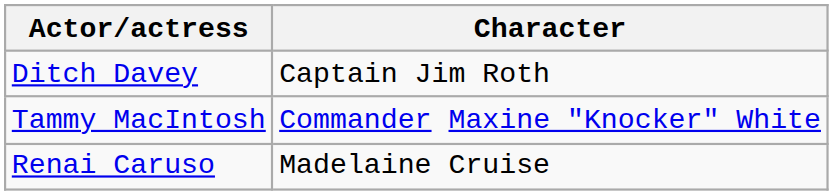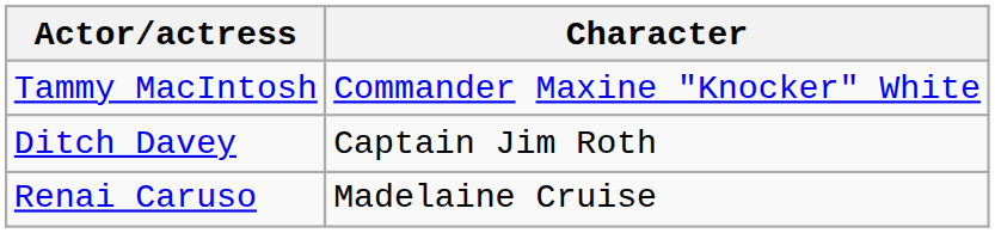 <table class="wikitable">
 <tr>
 <th>Actor/actress</th>
 <th>Character</th>
 </tr>
 <tr>
+<td><a href='#'>Tammy MacIntosh</a></td>
+<td><a href='#'>Commander</a> <a href='#'>Maxine "Knocker" White</a></td>
+</tr>
+<tr>
 <td><a href='#'>Ditch Davey</a></td>
 <td>Captain Jim Roth</td>
-</tr>
-<tr>
-<td><a href='#'>Tammy MacIntosh</a></td>
-<td><a href='#'>Commander</a> <a href='#'>Maxine "Knocker" White</a></td>
 </tr>
 <tr>
 <td><a href='#'>Renai Caruso</a></td>
 <td>Madelaine Cruise</td>
 </tr>
 </table>
